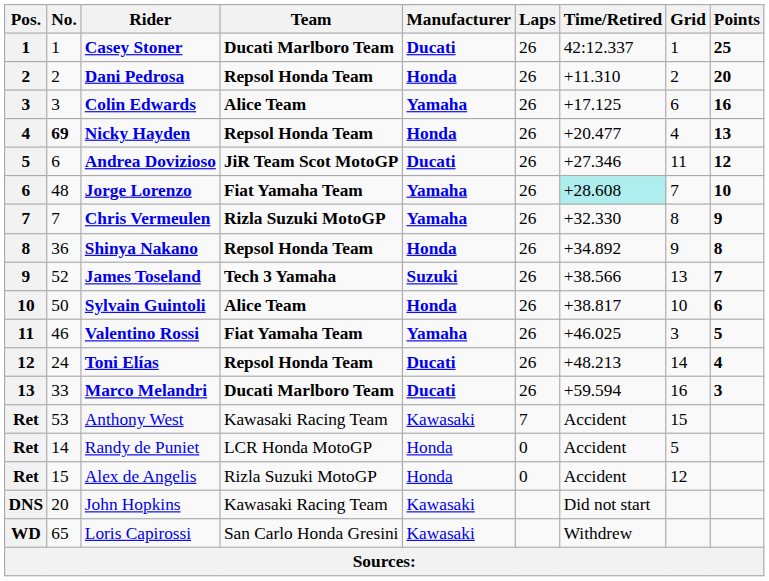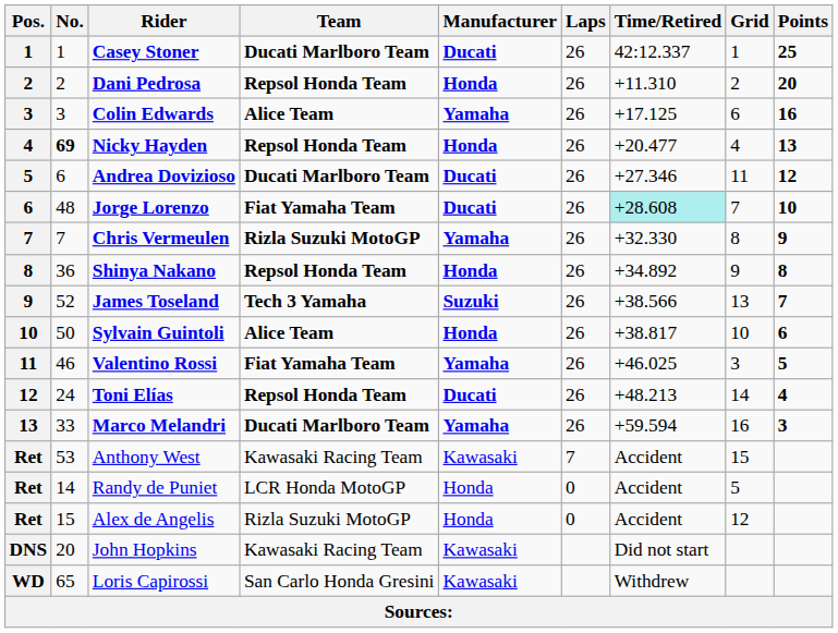 <table class="wikitable" style="font-size: 95%;">
 <tr>
 <th>Pos.</th>
 <th>No.</th>
 <th>Rider</th>
 <th>Team</th>
 <th>Manufacturer</th>
 <th>Laps</th>
 <th>Time/Retired</th>
 <th>Grid</th>
 <th>Points</th>
 </tr>
 <tr>
 <th>1</th>
 <td>1</td>
 <td> <strong><a href='#'>Casey Stoner</a></strong></td>
 <td><strong>Ducati Marlboro Team</strong></td>
 <td><strong><a href='#'>Ducati</a></strong></td>
 <td>26</td>
 <td>42:12.337</td>
 <td>1</td>
 <td><strong>25</strong></td>
 </tr>
 <tr>
 <th>2</th>
 <td>2</td>
 <td> <strong><a href='#'>Dani Pedrosa</a></strong></td>
 <td><strong>Repsol Honda Team</strong></td>
 <td><strong><a href='#'>Honda</a></strong></td>
 <td>26</td>
 <td>+11.310</td>
 <td>2</td>
 <td><strong>20</strong></td>
 </tr>
 <tr>
 <th>3</th>
 <td>3</td>
 <td> <strong><a href='#'>Colin Edwards</a></strong></td>
 <td><strong>Alice Team</strong></td>
 <td><strong><a href='#'>Yamaha</a></strong></td>
 <td>26</td>
 <td>+17.125</td>
 <td>6</td>
 <td><strong>16</strong></td>
 </tr>
 <tr>
 <th>4</th>
 <td><strong>69</strong></td>
 <td> <strong><a href='#'>Nicky Hayden</a></strong></td>
 <td><strong>Repsol Honda Team</strong></td>
 <td><strong><a href='#'>Honda</a></strong></td>
 <td>26</td>
 <td>+20.477</td>
 <td>4</td>
 <td><strong>13</strong></td>
 </tr>
 <tr>
 <th>5</th>
 <td>6</td>
 <td> <strong><a href='#'>Andrea Dovizioso</a></strong></td>
-<td><strong>JiR Team Scot MotoGP</strong></td>
+<td><strong>Ducati Marlboro Team</strong></td>
 <td><strong><a href='#'>Ducati</a></strong></td>
 <td>26</td>
 <td>+27.346</td>
 <td>11</td>
 <td><strong>12</strong></td>
 </tr>
 <tr>
 <th>6</th>
 <td>48</td>
 <td> <strong><a href='#'>Jorge Lorenzo</a></strong></td>
 <td><strong>Fiat Yamaha Team</strong></td>
-<td><strong><a href='#'>Yamaha</a></strong></td>
+<td><strong><a href='#'>Ducati</a></strong></td>
 <td>26</td>
 <td style="background: paleturquoise;">+28.608</td>
 <td>7</td>
 <td><strong>10</strong></td>
 </tr>
 <tr>
 <th>7</th>
 <td>7</td>
 <td> <strong><a href='#'>Chris Vermeulen</a></strong></td>
 <td><strong>Rizla Suzuki MotoGP</strong></td>
 <td><strong><a href='#'>Yamaha</a></strong></td>
 <td>26</td>
 <td>+32.330</td>
 <td>8</td>
 <td><strong>9</strong></td>
 </tr>
 <tr>
 <th>8</th>
 <td>36</td>
 <td> <strong><a href='#'>Shinya Nakano</a></strong></td>
 <td><strong>Repsol Honda Team</strong></td>
 <td><strong><a href='#'>Honda</a></strong></td>
 <td>26</td>
 <td>+34.892</td>
 <td>9</td>
 <td><strong>8</strong></td>
 </tr>
 <tr>
 <th>9</th>
 <td>52</td>
 <td> <strong><a href='#'>James Toseland</a></strong></td>
 <td><strong>Tech 3 Yamaha</strong></td>
 <td><strong><a href='#'>Suzuki</a></strong></td>
 <td>26</td>
 <td>+38.566</td>
 <td>13</td>
 <td><strong>7</strong></td>
 </tr>
 <tr>
 <th>10</th>
 <td>50</td>
 <td> <strong><a href='#'>Sylvain Guintoli</a></strong></td>
 <td><strong>Alice Team</strong></td>
 <td><strong><a href='#'>Honda</a></strong></td>
 <td>26</td>
 <td>+38.817</td>
 <td>10</td>
 <td><strong>6</strong></td>
 </tr>
 <tr>
 <th>11</th>
 <td>46</td>
 <td> <strong><a href='#'>Valentino Rossi</a></strong></td>
 <td><strong>Fiat Yamaha Team</strong></td>
 <td><strong><a href='#'>Yamaha</a></strong></td>
 <td>26</td>
 <td>+46.025</td>
 <td>3</td>
 <td><strong>5</strong></td>
 </tr>
 <tr>
 <th>12</th>
 <td>24</td>
 <td> <strong><a href='#'>Toni Elías</a></strong></td>
 <td><strong>Repsol Honda Team</strong></td>
 <td><strong><a href='#'>Ducati</a></strong></td>
 <td>26</td>
 <td>+48.213</td>
 <td>14</td>
 <td><strong>4</strong></td>
 </tr>
 <tr>
 <th>13</th>
 <td>33</td>
 <td> <strong><a href='#'>Marco Melandri</a></strong></td>
 <td><strong>Ducati Marlboro Team</strong></td>
-<td><strong><a href='#'>Ducati</a></strong></td>
+<td><strong><a href='#'>Yamaha</a></strong></td>
 <td>26</td>
 <td>+59.594</td>
 <td>16</td>
 <td><strong>3</strong></td>
 </tr>
 <tr>
 <th>Ret</th>
 <td>53</td>
 <td> <a href='#'>Anthony West</a></td>
 <td>Kawasaki Racing Team</td>
 <td><a href='#'>Kawasaki</a></td>
 <td>7</td>
 <td>Accident</td>
 <td>15</td>
 <td></td>
 </tr>
 <tr>
 <th>Ret</th>
 <td>14</td>
 <td> <a href='#'>Randy de Puniet</a></td>
 <td>LCR Honda MotoGP</td>
 <td><a href='#'>Honda</a></td>
 <td>0</td>
 <td>Accident</td>
 <td>5</td>
 <td></td>
 </tr>
 <tr>
 <th>Ret</th>
 <td>15</td>
 <td> <a href='#'>Alex de Angelis</a></td>
 <td>Rizla Suzuki MotoGP</td>
 <td><a href='#'>Honda</a></td>
 <td>0</td>
 <td>Accident</td>
 <td>12</td>
 <td></td>
 </tr>
 <tr>
 <th>DNS</th>
 <td>20</td>
 <td> <a href='#'>John Hopkins</a></td>
 <td>Kawasaki Racing Team</td>
 <td><a href='#'>Kawasaki</a></td>
 <td></td>
 <td>Did not start</td>
 <td></td>
 <td></td>
 </tr>
 <tr>
 <th>WD</th>
 <td>65</td>
 <td> <a href='#'>Loris Capirossi</a></td>
 <td>San Carlo Honda Gresini</td>
 <td><a href='#'>Kawasaki</a></td>
 <td></td>
 <td>Withdrew</td>
 <td></td>
 <td></td>
 </tr>
 <tr>
 <th colspan=9>Sources: </th>
 </tr>
 </table>
